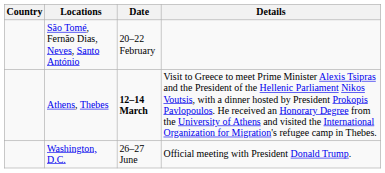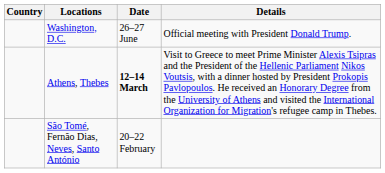 <table class="wikitable">
 <tr>
 <th>Country</th>
 <th>Locations</th>
 <th>Date</th>
 <th>Details</th>
 </tr>
 <tr>
 <td></td>
-<td><a href='#'>São Tomé</a>, Fernão Dias, <a href='#'>Neves</a>, <a href='#'>Santo António</a></td>
-<td>20–22 February</td>
-<td></td>
+<td><a href='#'>Washington, D.C.</a></td>
+<td>26–27 June</td>
+<td>Official meeting with President <a href='#'>Donald Trump</a>.</td>
 </tr>
 <tr>
 <td></td>
 <td><a href='#'>Athens</a>, <a href='#'>Thebes</a></td>
 <td><strong>12–14 March</strong></td>
 <td>Visit to Greece to meet Prime Minister <a href='#'>Alexis Tsipras</a> and the President of the <a href='#'>Hellenic Parliament</a> <a href='#'>Nikos Voutsis</a>, with a dinner hosted by President <a href='#'>Prokopis Pavlopoulos</a>. He received an <a href='#'>Honorary Degree</a> from the <a href='#'>University of Athens</a> and visited the <a href='#'>International Organization for Migration</a>'s refugee camp in Thebes.</td>
 </tr>
 <tr>
 <td></td>
-<td><a href='#'>Washington, D.C.</a></td>
-<td>26–27 June</td>
-<td>Official meeting with President <a href='#'>Donald Trump</a>.</td>
+<td><a href='#'>São Tomé</a>, Fernão Dias, <a href='#'>Neves</a>, <a href='#'>Santo António</a></td>
+<td>20–22 February</td>
+<td></td>
 </tr>
 </table>
